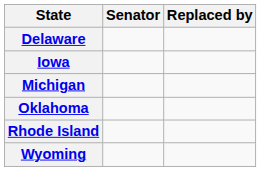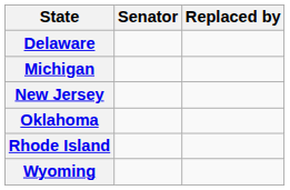 <table class="wikitable sortable plainrowheaders">
 <tr>
 <th scope="col">State</th>
 <th scope="col">Senator</th>
 <th scope="col">Replaced by</th>
 </tr>
 <tr>
 <th><a href='#'>Delaware</a></th>
 <td></td>
 <td></td>
 </tr>
 <tr>
-<th><a href='#'>Iowa</a></th>
+<th><a href='#'>Michigan</a></th>
 <td></td>
 <td></td>
 </tr>
 <tr>
-<th><a href='#'>Michigan</a></th>
+<th><a href='#'>New Jersey</a></th>
 <td></td>
 <td></td>
 </tr>
 <tr>
 <th><a href='#'>Oklahoma</a></th>
 <td></td>
 <td></td>
 </tr>
 <tr>
 <th><a href='#'>Rhode Island</a></th>
 <td></td>
 <td></td>
 </tr>
 <tr>
 <th><a href='#'>Wyoming</a></th>
 <td></td>
 <td></td>
 </tr>
 </table>
